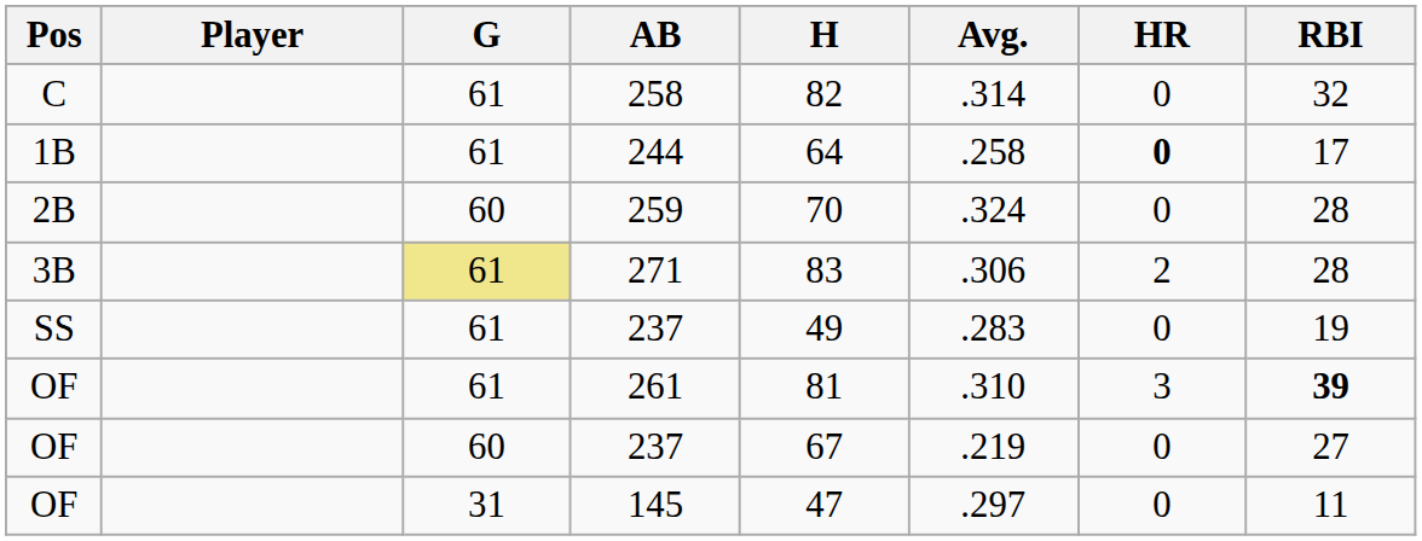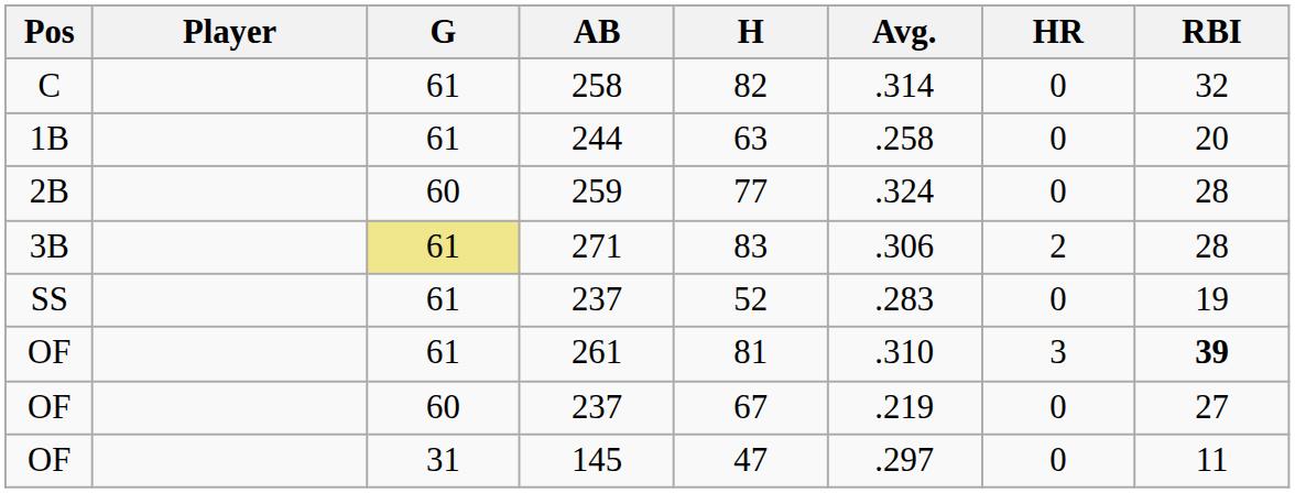 <table class="wikitable sortable">
 <tr>
 <th bgcolor="#DDDDFF" width="5%">Pos</th>
 <th bgcolor="#DDDDFF" width="16%">Player</th>
 <th bgcolor="#DDDDFF" width="9%">G</th>
 <th bgcolor="#DDDDFF" width="9%">AB</th>
 <th bgcolor="#DDDDFF" width="9%">H</th>
 <th bgcolor="#DDDDFF" width="9%">Avg.</th>
 <th bgcolor="#DDDDFF" width="9%">HR</th>
 <th bgcolor="#DDDDFF" width="9%">RBI</th>
 </tr>
 <tr align="center">
 <td>C</td>
 <td></td>
 <td>61</td>
 <td>258</td>
 <td>82</td>
 <td>.314</td>
 <td>0</td>
 <td>32</td>
 </tr>
 <tr align="center">
 <td>1B</td>
 <td></td>
 <td>61</td>
 <td>244</td>
-<td>64</td>
+<td>63</td>
 <td>.258</td>
-<td><strong>0</strong></td>
-<td>17</td>
+<td>0</td>
+<td>20</td>
 </tr>
 <tr align="center">
 <td>2B</td>
 <td></td>
 <td>60</td>
 <td>259</td>
-<td>70</td>
+<td>77</td>
 <td>.324</td>
 <td>0</td>
 <td>28</td>
 </tr>
 <tr align="center">
 <td>3B</td>
 <td></td>
 <td style="background: khaki;">61</td>
 <td>271</td>
 <td>83</td>
 <td>.306</td>
 <td>2</td>
 <td>28</td>
 </tr>
 <tr align="center">
 <td>SS</td>
 <td></td>
 <td>61</td>
 <td>237</td>
-<td>49</td>
+<td>52</td>
 <td>.283</td>
 <td>0</td>
 <td>19</td>
 </tr>
 <tr align="center">
 <td>OF</td>
 <td></td>
 <td>61</td>
 <td>261</td>
 <td>81</td>
 <td>.310</td>
 <td>3</td>
 <td><strong>39</strong></td>
 </tr>
 <tr align="center">
 <td>OF</td>
 <td></td>
 <td>60</td>
 <td>237</td>
 <td>67</td>
 <td>.219</td>
 <td>0</td>
 <td>27</td>
 </tr>
 <tr align="center">
 <td>OF</td>
 <td></td>
 <td>31</td>
 <td>145</td>
 <td>47</td>
 <td>.297</td>
 <td>0</td>
 <td>11</td>
 </tr>
 </table>
